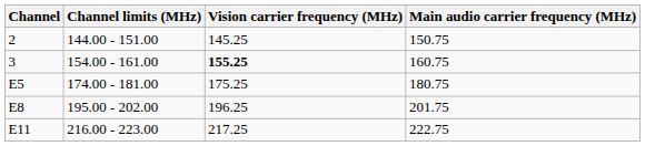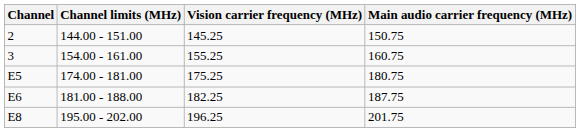 <table class="wikitable">
 <tr>
 <th>Channel</th>
 <th>Channel limits (MHz)</th>
 <th>Vision carrier frequency (MHz)</th>
 <th>Main audio carrier frequency (MHz)</th>
 </tr>
 <tr>
 <td>2</td>
 <td>144.00 - 151.00</td>
 <td>145.25</td>
 <td>150.75</td>
 </tr>
 <tr>
 <td>3</td>
 <td>154.00 - 161.00</td>
-<td><strong>155.25</strong></td>
+<td>155.25</td>
 <td>160.75</td>
 </tr>
 <tr>
 <td>E5</td>
 <td>174.00 - 181.00</td>
 <td>175.25</td>
 <td>180.75</td>
 </tr>
 <tr>
+<td>E6</td>
+<td>181.00 - 188.00</td>
+<td>182.25</td>
+<td>187.75</td>
+</tr>
+<tr>
 <td>E8</td>
 <td>195.00 - 202.00</td>
 <td>196.25</td>
 <td>201.75</td>
 </tr>
-<tr>
-<td>E11</td>
-<td>216.00 - 223.00</td>
-<td>217.25</td>
-<td>222.75</td>
-</tr>
 </table>
